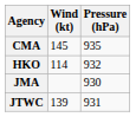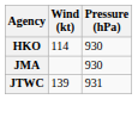 <table class="wikitable floatleft">
 <tr>
 <th>Agency</th>
 <th>Wind<br>(kt)</th>
 <th>Pressure<br>(hPa)</th>
 </tr>
 <tr>
-<th>CMA</th>
-<td>145</td>
-<td>935</td>
-</tr>
-<tr>
 <th>HKO</th>
 <td>114</td>
-<td>932</td>
+<td>930</td>
 </tr>
 <tr>
 <th>JMA</th>
 <td></td>
 <td>930</td>
 </tr>
 <tr>
 <th>JTWC</th>
 <td>139</td>
 <td>931</td>
 </tr>
 </table>
